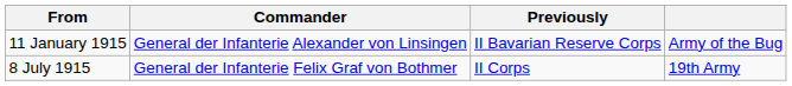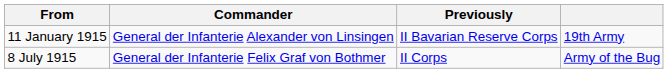 <table class="wikitable">
 <tr>
 <th>From</th>
 <th>Commander</th>
 <th>Previously</th>
 <th></th>
 </tr>
 <tr>
 <td>11 January 1915</td>
 <td><a href='#'>General der Infanterie</a> <a href='#'>Alexander von Linsingen</a></td>
 <td><a href='#'>II Bavarian Reserve Corps</a></td>
-<td><a href='#'>Army of the Bug</a></td>
+<td><a href='#'>19th Army</a></td>
 </tr>
 <tr>
 <td>8 July 1915</td>
 <td><a href='#'>General der Infanterie</a> <a href='#'>Felix Graf von Bothmer</a></td>
 <td><a href='#'>II Corps</a></td>
-<td><a href='#'>19th Army</a></td>
+<td><a href='#'>Army of the Bug</a></td>
 </tr>
 </table>
